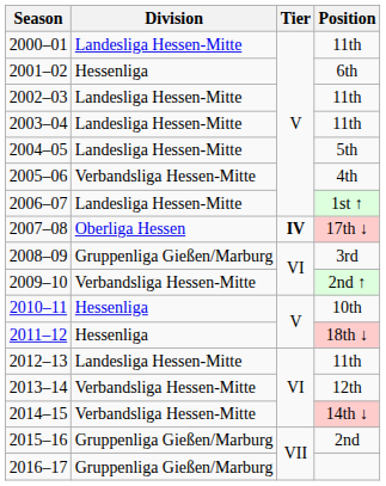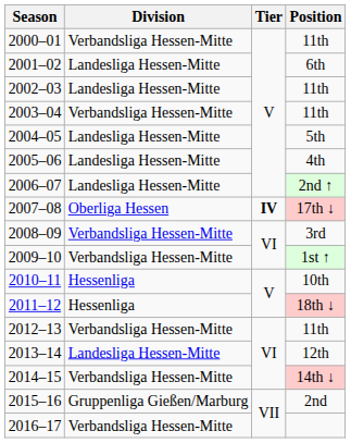 <table class="wikitable">
 <tr>
 <th>Season</th>
 <th>Division</th>
 <th>Tier</th>
 <th>Position</th>
 </tr>
 <tr align="center">
 <td>2000–01</td>
-<td align="left"><a href='#'>Landesliga Hessen-Mitte</a></td>
+<td align="left">Verbandsliga Hessen-Mitte</td>
 <td rowspan=7>V</td>
 <td>11th</td>
 </tr>
 <tr align="center">
 <td>2001–02</td>
-<td align="left">Hessenliga</td>
+<td align="left">Landesliga Hessen-Mitte</td>
 <td>6th</td>
 </tr>
 <tr align="center">
 <td>2002–03</td>
 <td align="left">Landesliga Hessen-Mitte</td>
 <td>11th</td>
 </tr>
 <tr align="center">
 <td>2003–04</td>
-<td align="left">Landesliga Hessen-Mitte</td>
+<td align="left">Verbandsliga Hessen-Mitte</td>
 <td>11th</td>
 </tr>
 <tr align="center">
 <td>2004–05</td>
 <td align="left">Landesliga Hessen-Mitte</td>
 <td>5th</td>
 </tr>
 <tr align="center">
 <td>2005–06</td>
-<td align="left">Verbandsliga Hessen-Mitte</td>
+<td align="left">Landesliga Hessen-Mitte</td>
 <td>4th</td>
 </tr>
 <tr align="center">
 <td>2006–07</td>
 <td align="left">Landesliga Hessen-Mitte</td>
-<td style="background:#ddffdd">1st ↑</td>
+<td style="background:#ddffdd">2nd ↑</td>
 </tr>
 <tr align="center">
 <td>2007–08</td>
 <td align="left"><a href='#'>Oberliga Hessen</a></td>
 <td><strong>IV</strong></td>
 <td style="background:#ffcccc">17th ↓</td>
 </tr>
 <tr align="center">
 <td>2008–09</td>
-<td align="left">Gruppenliga Gießen/Marburg</td>
+<td align="left"><a href='#'>Verbandsliga Hessen-Mitte</a></td>
 <td rowspan=2>VI</td>
 <td>3rd</td>
 </tr>
 <tr align="center">
 <td>2009–10</td>
 <td align="left">Verbandsliga Hessen-Mitte</td>
-<td style="background:#ddffdd">2nd ↑</td>
+<td style="background:#ddffdd">1st ↑</td>
 </tr>
 <tr align="center">
 <td><a href='#'>2010–11</a></td>
 <td align="left"><a href='#'>Hessenliga</a></td>
 <td rowspan=2>V</td>
 <td>10th</td>
 </tr>
 <tr align="center">
 <td><a href='#'>2011–12</a></td>
 <td align="left">Hessenliga</td>
 <td style="background:#ffcccc">18th ↓</td>
 </tr>
 <tr align="center">
 <td>2012–13</td>
-<td align="left">Landesliga Hessen-Mitte</td>
+<td align="left">Verbandsliga Hessen-Mitte</td>
 <td rowspan=3>VI</td>
 <td>11th</td>
 </tr>
 <tr align="center">
 <td>2013–14</td>
-<td align="left">Verbandsliga Hessen-Mitte</td>
+<td align="left"><a href='#'>Landesliga Hessen-Mitte</a></td>
 <td>12th</td>
 </tr>
 <tr align="center">
 <td>2014–15</td>
 <td align="left">Verbandsliga Hessen-Mitte</td>
 <td style="background:#ffcccc">14th ↓</td>
 </tr>
 <tr align="center">
 <td>2015–16</td>
 <td align="left">Gruppenliga Gießen/Marburg</td>
 <td rowspan=2>VII</td>
 <td>2nd</td>
 </tr>
 <tr align="center">
 <td>2016–17</td>
-<td align="left">Gruppenliga Gießen/Marburg</td>
+<td align="left">Verbandsliga Hessen-Mitte</td>
 <td></td>
 </tr>
 </table>
